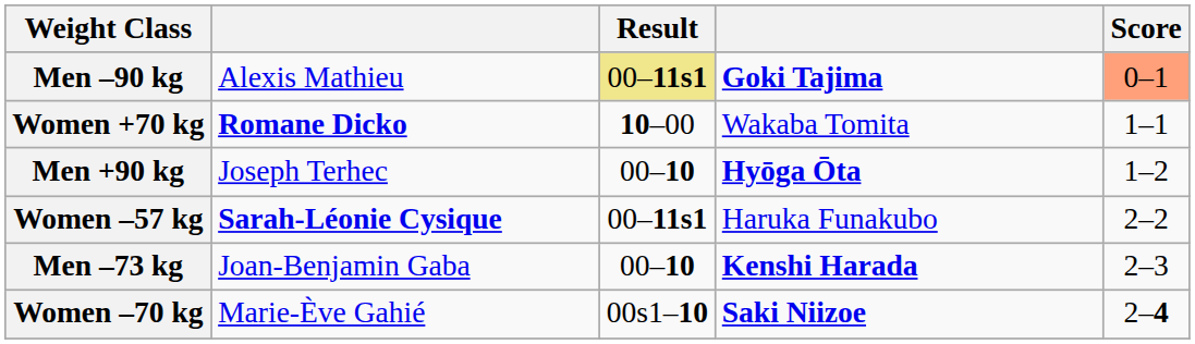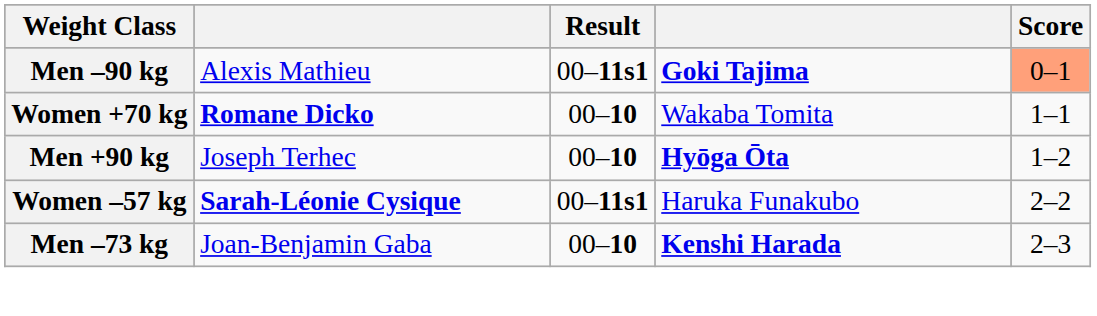 <table class="wikitable">
 <tr>
 <th>Weight Class</th>
 <th style="width: 200px;"></th>
 <th>Result</th>
 <th style="width: 200px;"></th>
 <th>Score</th>
 </tr>
 <tr>
 <th>Men –90 kg</th>
 <td><a href='#'>Alexis Mathieu</a></td>
-<td align=center style="background: khaki;">00–<strong>11s1</strong></td>
+<td align=center>00–<strong>11s1</strong></td>
 <td><strong><a href='#'>Goki Tajima</a></strong></td>
 <td align=center style="background: lightsalmon;">0–1</td>
 </tr>
 <tr>
 <th>Women +70 kg</th>
 <td><strong><a href='#'>Romane Dicko</a></strong></td>
-<td align=center><strong>10</strong>–00</td>
+<td align=center>00–<strong>10</strong></td>
 <td><a href='#'>Wakaba Tomita</a></td>
 <td align=center>1–1</td>
 </tr>
 <tr>
 <th>Men +90 kg</th>
 <td><a href='#'>Joseph Terhec</a></td>
 <td align=center>00–<strong>10</strong></td>
 <td><strong><a href='#'>Hyōga Ōta</a></strong></td>
 <td align=center>1–2</td>
 </tr>
 <tr>
 <th>Women –57 kg</th>
 <td><strong><a href='#'>Sarah-Léonie Cysique</a></strong></td>
 <td align=center>00–<strong>11s1</strong></td>
 <td><a href='#'>Haruka Funakubo</a></td>
 <td align=center>2–2</td>
 </tr>
 <tr>
 <th>Men –73 kg</th>
 <td><a href='#'>Joan-Benjamin Gaba</a></td>
 <td align=center>00–<strong>10</strong></td>
 <td><strong><a href='#'>Kenshi Harada</a></strong></td>
 <td align=center>2–3</td>
 </tr>
-<tr>
-<th>Women –70 kg</th>
-<td><a href='#'>Marie-Ève Gahié</a></td>
-<td align=center>00s1–<strong>10</strong></td>
-<td><strong><a href='#'>Saki Niizoe</a></strong></td>
-<td align=center>2–<strong>4</strong></td>
-</tr>
 </table>
